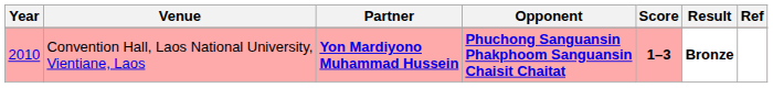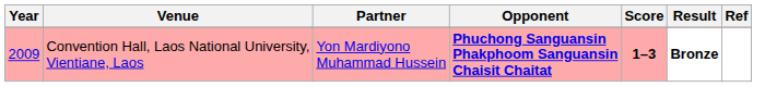 <table class="sortable wikitable" style="font-size: 90%;">
 <tr>
 <th>Year</th>
 <th>Venue</th>
 <th>Partner</th>
 <th>Opponent</th>
 <th>Score</th>
 <th>Result</th>
 <th>Ref</th>
 </tr>
 <tr>
 </tr>
 <tr style="background:#FFAAAA">
-<td align="center"><a href='#'>2010</a></td>
+<td align="center"><a href='#'>2009</a></td>
 <td align="left">Convention Hall, Laos National University,<br> <a href='#'>Vientiane, Laos</a></td>
-<td align="left"><strong> <a href='#'>Yon Mardiyono</a> <br>  <a href='#'>Muhammad Hussein</a></strong></td>
+<td align="left"> <a href='#'>Yon Mardiyono</a> <br>  <a href='#'>Muhammad Hussein</a></td>
 <td align="left"><strong> <a href='#'>Phuchong Sanguansin</a> <br>  <a href='#'>Phakphoom Sanguansin</a> <br>  <a href='#'>Chaisit Chaitat</a></strong></td>
 <td align="center"><strong>1–3</strong></td>
 <td style="text-align:left; background:white"> <strong>Bronze</strong></td>
 <td style="text-align:center; background:white"></td>
 </tr>
 </table>
